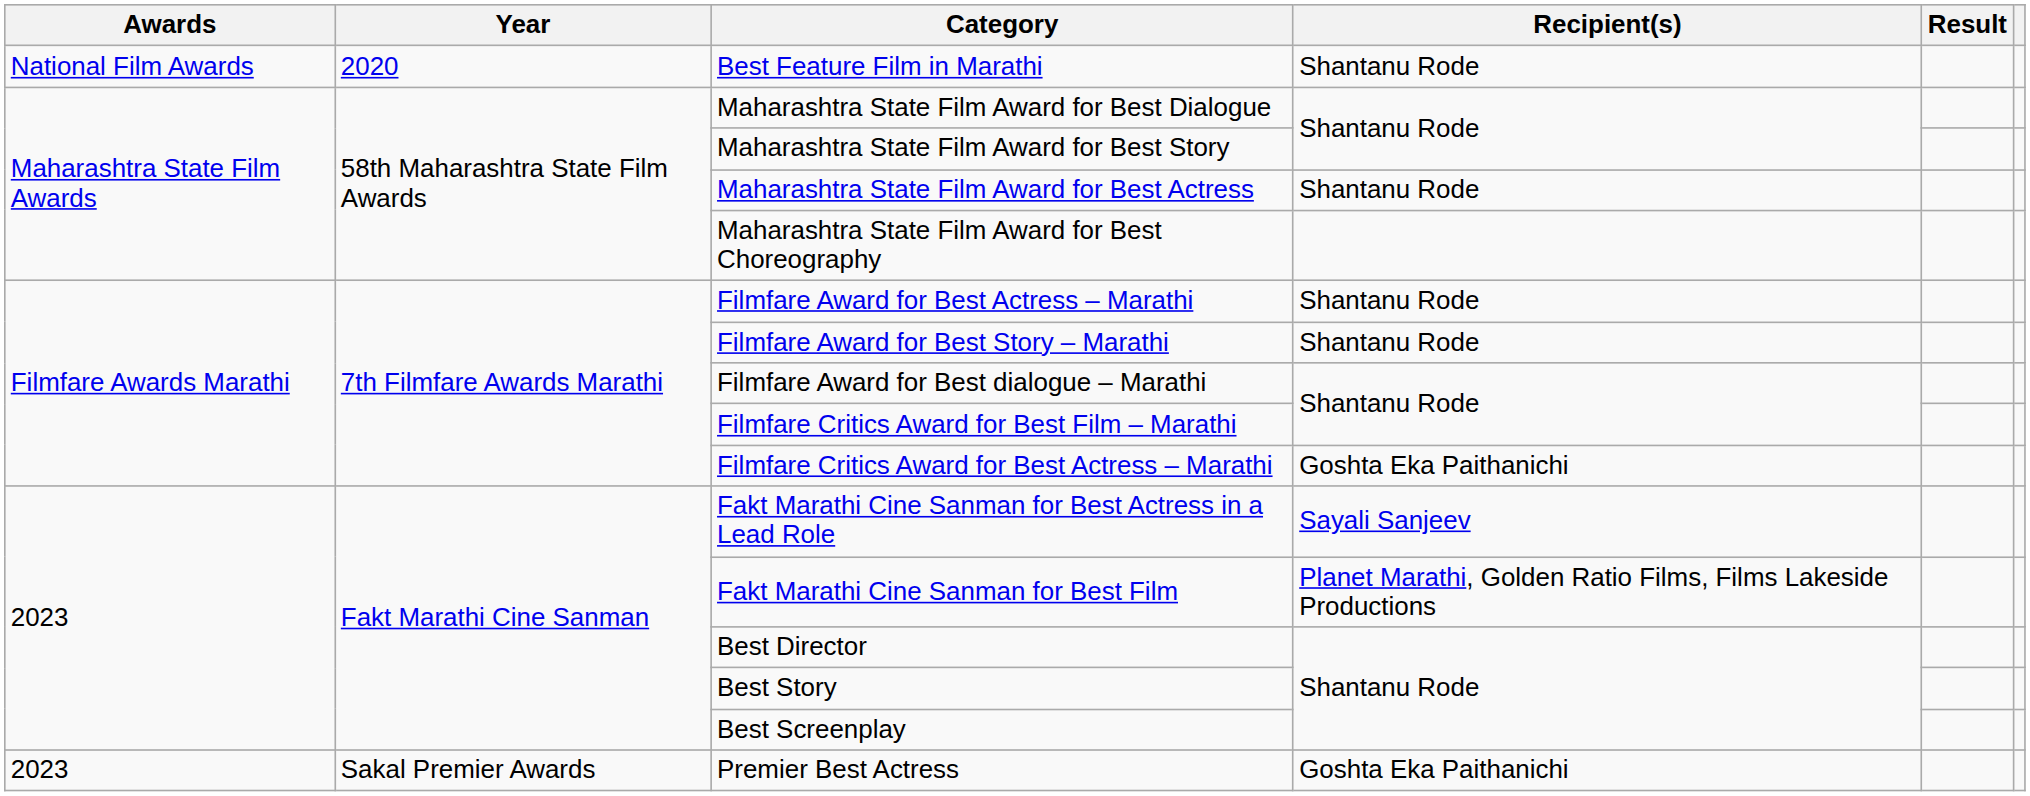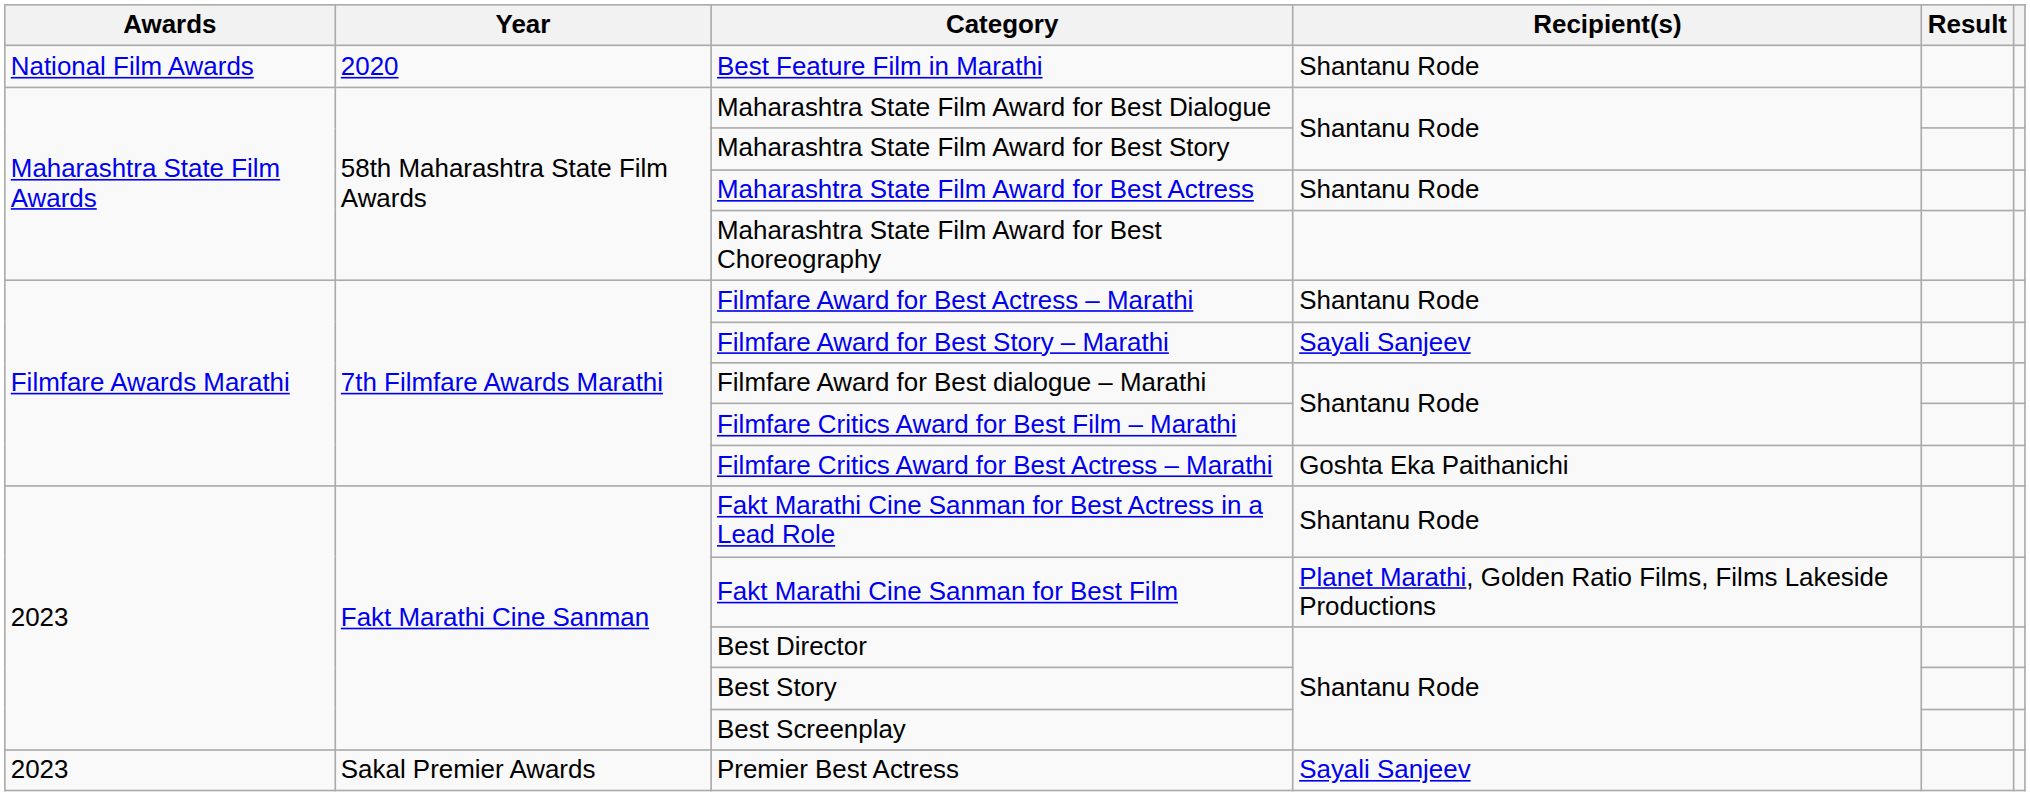 <table class="wikitable">
 <tr>
 <th>Awards</th>
 <th>Year</th>
 <th>Category</th>
 <th>Recipient(s)</th>
 <th>Result</th>
 <th scope="col" class="unsortable"></th>
 </tr>
 <tr>
 <td><a href='#'>National Film Awards</a></td>
 <td><a href='#'>2020</a></td>
 <td><a href='#'>Best Feature Film in Marathi</a></td>
 <td>Shantanu Rode</td>
 <td></td>
 <td></td>
 </tr>
 <tr>
 <td Rowspan="4"><a href='#'>Maharashtra State Film Awards</a></td>
 <td Rowspan="4">58th Maharashtra State Film Awards</td>
 <td>Maharashtra State Film Award for Best Dialogue</td>
 <td Rowspan="2">Shantanu Rode</td>
 <td></td>
 <td></td>
 </tr>
 <tr>
 <td>Maharashtra State Film Award for Best Story</td>
 <td></td>
 <td></td>
 </tr>
 <tr>
 <td><a href='#'>Maharashtra State Film Award for Best Actress</a></td>
 <td>Shantanu Rode</td>
 <td></td>
 <td></td>
 </tr>
 <tr>
 <td>Maharashtra State Film Award for Best Choreography</td>
 <td></td>
 <td></td>
 <td></td>
 </tr>
 <tr>
 <td Rowspan="5"><a href='#'>Filmfare Awards Marathi</a></td>
 <td Rowspan="5"><a href='#'>7th Filmfare Awards Marathi</a></td>
 <td><a href='#'>Filmfare Award for Best Actress – Marathi</a></td>
 <td>Shantanu Rode</td>
 <td></td>
 <td></td>
 </tr>
 <tr>
 <td><a href='#'>Filmfare Award for Best Story – Marathi</a></td>
-<td>Shantanu Rode</td>
+<td><a href='#'>Sayali Sanjeev</a></td>
 <td></td>
 <td></td>
 </tr>
 <tr>
 <td>Filmfare Award for Best dialogue – Marathi</td>
 <td Rowspan="2">Shantanu Rode</td>
 <td></td>
 <td></td>
 </tr>
 <tr>
 <td><a href='#'>Filmfare Critics Award for Best Film – Marathi</a></td>
 <td></td>
 <td></td>
 </tr>
 <tr>
 <td><a href='#'>Filmfare Critics Award for Best Actress – Marathi</a></td>
 <td>Goshta Eka Paithanichi</td>
 <td></td>
 <td></td>
 </tr>
 <tr>
 <td Rowspan="5">2023</td>
 <td Rowspan="5"><a href='#'>Fakt Marathi Cine Sanman</a></td>
 <td><a href='#'>Fakt Marathi Cine Sanman for Best Actress in a Lead Role</a></td>
-<td><a href='#'>Sayali Sanjeev</a></td>
+<td>Shantanu Rode</td>
 <td></td>
 <td></td>
 </tr>
 <tr>
 <td><a href='#'>Fakt Marathi Cine Sanman for Best Film</a></td>
 <td><a href='#'>Planet Marathi</a>, Golden Ratio Films, Films Lakeside Productions</td>
 <td></td>
 <td></td>
 </tr>
 <tr>
 <td>Best Director</td>
 <td Rowspan="3">Shantanu Rode</td>
 <td></td>
 <td></td>
 </tr>
 <tr>
 <td>Best Story</td>
 <td></td>
 <td></td>
 </tr>
 <tr>
 <td>Best Screenplay</td>
 <td></td>
 <td></td>
 </tr>
 <tr>
 <td>2023</td>
 <td>Sakal Premier Awards</td>
 <td>Premier Best Actress</td>
-<td>Goshta Eka Paithanichi</td>
+<td><a href='#'>Sayali Sanjeev</a></td>
 <td></td>
 <td></td>
 </tr>
 </table>
